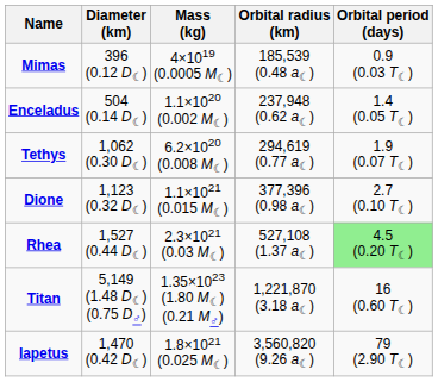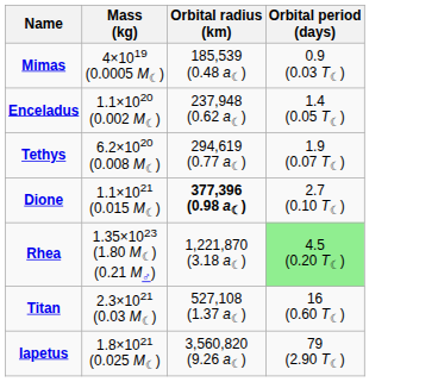 <table class="wikitable sortable" style="clear:left;text-align:center;">
 <tr>
 <th>Name<br></th>
-<th data-sort-type="number">Diameter<br>(km)</th>
 <th data-sort-type="number">Mass<br>(kg)</th>
 <th data-sort-type="number">Orbital radius<br>(km)</th>
 <th data-sort-type="number">Orbital period<br>(days)</th>
 </tr>
 <tr>
 <td><strong><a href='#'>Mimas</a></strong></td>
-<td>396<br>(0.12 <em>D</em><sub>☾</sub>)</td>
 <td data-sort-value=4.0E19>4×10<sup>19</sup><br>(0.0005 <em>M</em><sub>☾</sub>)</td>
 <td>185,539<br>(0.48 <em>a</em><sub>☾</sub>)</td>
 <td>0.9<br>(0.03 <em>T</em><sub>☾</sub>)</td>
 </tr>
 <tr>
 <td><strong><a href='#'>Enceladus</a></strong></td>
-<td>504<br>(0.14 <em>D</em><sub>☾</sub>)</td>
 <td data-sort-value=1.1E20>1.1×10<sup>20</sup><br>(0.002 <em>M</em><sub>☾</sub>)</td>
 <td>237,948<br>(0.62 <em>a</em><sub>☾</sub>)</td>
 <td>1.4<br>(0.05 <em>T</em><sub>☾</sub>)</td>
 </tr>
 <tr>
 <td><strong><a href='#'>Tethys</a></strong></td>
-<td>1,062<br>(0.30 <em>D</em><sub>☾</sub>)</td>
 <td data-sort-value=6.2E20>6.2×10<sup>20</sup><br>(0.008 <em>M</em><sub>☾</sub>)</td>
 <td>294,619<br>(0.77 <em>a</em><sub>☾</sub>)</td>
 <td>1.9<br>(0.07 <em>T</em><sub>☾</sub>)</td>
 </tr>
 <tr>
 <td><strong><a href='#'>Dione</a></strong></td>
-<td>1,123<br>(0.32 <em>D</em><sub>☾</sub>)</td>
 <td data-sort-value=1.1E21>1.1×10<sup>21</sup><br>(0.015 <em>M</em><sub>☾</sub>)</td>
-<td>377,396<br>(0.98 <em>a</em><sub>☾</sub>)</td>
+<td><strong>377,396<br>(0.98 <em>a</em><sub>☾</sub>)</strong></td>
 <td>2.7<br>(0.10 <em>T</em><sub>☾</sub>)</td>
 </tr>
 <tr>
 <td><strong><a href='#'>Rhea</a></strong></td>
-<td>1,527<br>(0.44 <em>D</em><sub>☾</sub>)</td>
-<td data-sort-value=2.3E21>2.3×10<sup>21</sup><br>(0.03 <em>M</em><sub>☾</sub>)</td>
-<td>527,108<br>(1.37 <em>a</em><sub>☾</sub>)</td>
+<td data-sort-value=1.35E23>1.35×10<sup>23</sup><br>(1.80 <em>M</em><sub>☾</sub>)<br>(0.21 <em>M</em><sub><a href='#'>♂</a></sub>)</td>
+<td>1,221,870<br>(3.18 <em>a</em><sub>☾</sub>)</td>
 <td style="background: lightgreen;">4.5<br>(0.20 <em>T</em><sub>☾</sub>)</td>
 </tr>
 <tr>
 <td><strong><a href='#'>Titan</a></strong></td>
-<td>5,149<br>(1.48 <em>D</em><sub>☾</sub>)<br>(0.75 <em>D</em><sub><a href='#'>♂</a></sub>)</td>
-<td data-sort-value=1.35E23>1.35×10<sup>23</sup><br>(1.80 <em>M</em><sub>☾</sub>)<br>(0.21 <em>M</em><sub><a href='#'>♂</a></sub>)</td>
-<td>1,221,870<br>(3.18 <em>a</em><sub>☾</sub>)</td>
+<td data-sort-value=2.3E21>2.3×10<sup>21</sup><br>(0.03 <em>M</em><sub>☾</sub>)</td>
+<td>527,108<br>(1.37 <em>a</em><sub>☾</sub>)</td>
 <td>16<br>(0.60 <em>T</em><sub>☾</sub>)</td>
 </tr>
 <tr>
 <td><strong><a href='#'>Iapetus</a></strong></td>
-<td>1,470<br>(0.42 <em>D</em><sub>☾</sub>)</td>
 <td data-sort-value=1.8E21>1.8×10<sup>21</sup><br>(0.025 <em>M</em><sub>☾</sub>)</td>
 <td>3,560,820<br>(9.26 <em>a</em><sub>☾</sub>)</td>
 <td>79<br>(2.90 <em>T</em><sub>☾</sub>)</td>
 </tr>
 </table>
